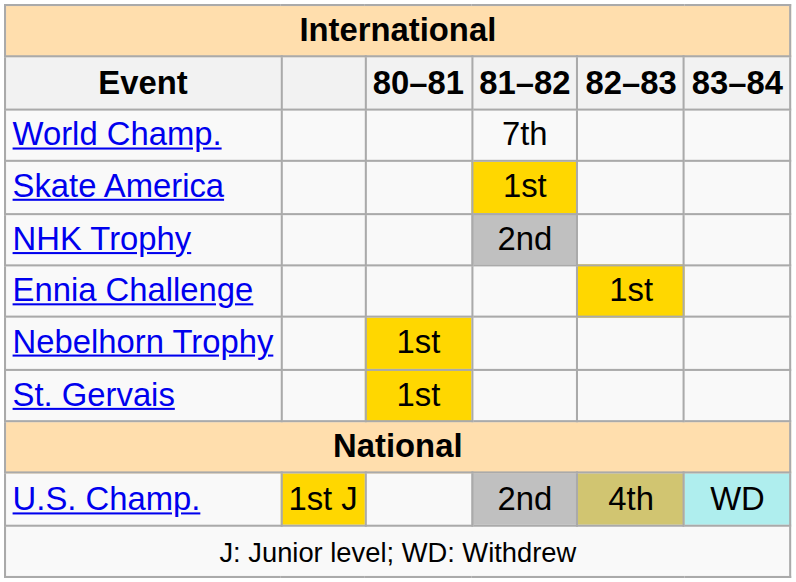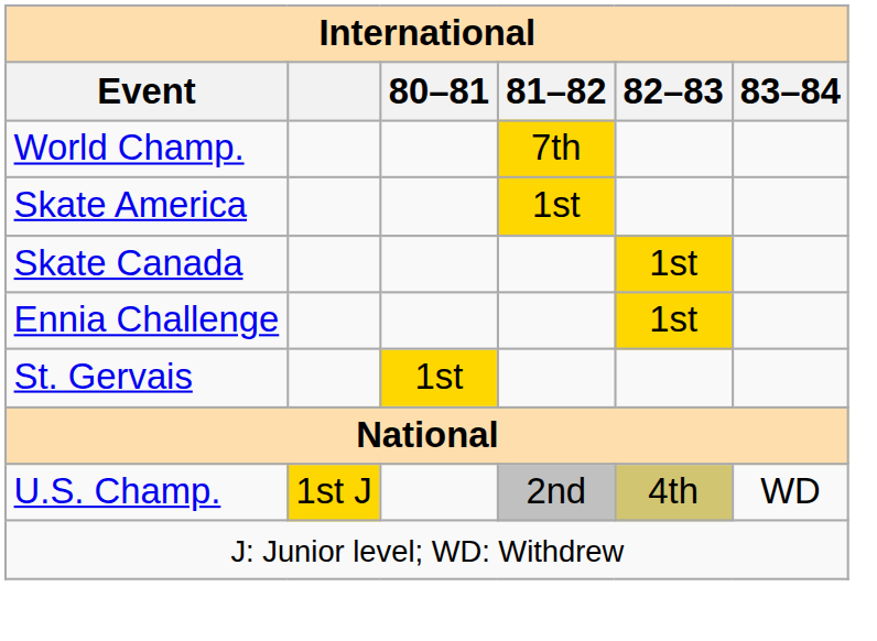 <table class="wikitable" style="text-align:center">
 <tr>
 <th style="background-color: #ffdead; " colspan=6 align=center>International</th>
 </tr>
 <tr>
 <th>Event</th>
 <th></th>
 <th>80–81</th>
 <th>81–82</th>
 <th>82–83</th>
 <th>83–84</th>
 </tr>
 <tr>
 <td align=left><a href='#'>World Champ.</a></td>
 <td></td>
 <td></td>
-<td>7th</td>
+<td style="background: gold;">7th</td>
 <td></td>
 <td></td>
 </tr>
 <tr>
 <td align=left><a href='#'>Skate America</a></td>
 <td></td>
 <td></td>
 <td bgcolor="gold">1st</td>
 <td></td>
 <td></td>
 </tr>
 <tr>
-<td align=left><a href='#'>NHK Trophy</a></td>
+<td align=left><a href='#'>Skate Canada</a></td>
 <td></td>
 <td></td>
-<td bgcolor="silver">2nd</td>
 <td></td>
+<td bgcolor="gold">1st</td>
 <td></td>
 </tr>
 <tr>
 <td align=left><a href='#'>Ennia Challenge</a></td>
 <td></td>
 <td></td>
 <td></td>
 <td bgcolor=gold>1st</td>
-<td></td>
-</tr>
-<tr>
-<td align=left><a href='#'>Nebelhorn Trophy</a></td>
-<td></td>
-<td bgcolor="gold">1st</td>
-<td></td>
-<td></td>
 <td></td>
 </tr>
 <tr>
 <td align=left><a href='#'>St. Gervais</a></td>
 <td></td>
 <td bgcolor="gold">1st</td>
 <td></td>
 <td></td>
 <td></td>
 </tr>
 <tr>
 <th style="background-color: #ffdead; " colspan=6 align=center>National</th>
 </tr>
 <tr>
 <td align=left><a href='#'>U.S. Champ.</a></td>
 <td bgcolor=gold>1st J</td>
 <td></td>
 <td bgcolor="silver">2nd</td>
 <td bgcolor="d1c571">4th</td>
-<td style="background: paleturquoise;">WD</td>
+<td>WD</td>
 </tr>
 <tr>
 <td colspan=6 align=center><small> J: Junior level; WD: Withdrew </small></td>
 </tr>
 </table>
